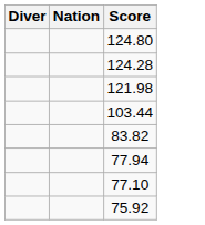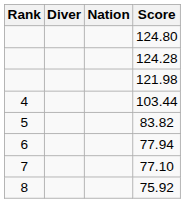 <table class="wikitable sortable" style="text-align:center">
 <tr>
+<th>Rank</th>
 <th>Diver</th>
 <th>Nation</th>
 <th>Score</th>
 </tr>
 <tr>
+<td></td>
 <td align=left></td>
 <td align=left></td>
 <td>124.80</td>
 </tr>
 <tr>
+<td></td>
 <td align=left></td>
 <td align=left></td>
 <td>124.28</td>
 </tr>
 <tr>
+<td></td>
 <td align=left></td>
 <td align=left></td>
 <td>121.98</td>
 </tr>
 <tr>
+<td>4</td>
 <td align=left></td>
 <td align=left></td>
 <td>103.44</td>
 </tr>
 <tr>
+<td>5</td>
 <td align=left></td>
 <td align=left></td>
 <td>83.82</td>
 </tr>
 <tr>
+<td>6</td>
 <td align=left></td>
 <td align=left></td>
 <td>77.94</td>
 </tr>
 <tr>
+<td>7</td>
 <td align=left></td>
 <td align=left></td>
 <td>77.10</td>
 </tr>
 <tr>
+<td>8</td>
 <td align=left></td>
 <td align=left></td>
 <td>75.92</td>
 </tr>
 </table>
